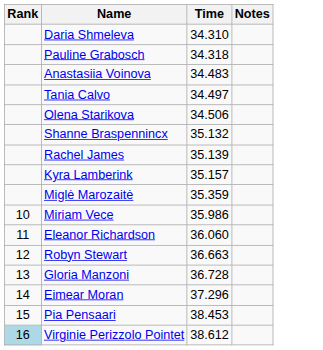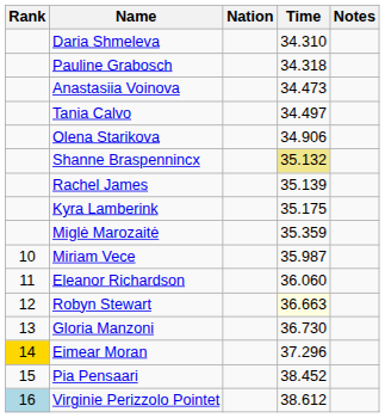 <table class="wikitable sortable" style="text-align:center">
 <tr>
 <th>Rank</th>
 <th>Name</th>
+<th>Nation</th>
 <th>Time</th>
 <th>Notes</th>
 </tr>
 <tr>
 <td></td>
 <td align=left><a href='#'>Daria Shmeleva</a></td>
+<td align=left></td>
 <td>34.310</td>
 <td></td>
 </tr>
 <tr>
 <td></td>
 <td align=left><a href='#'>Pauline Grabosch</a></td>
+<td align=left></td>
 <td>34.318</td>
 <td></td>
 </tr>
 <tr>
 <td></td>
 <td align=left><a href='#'>Anastasiia Voinova</a></td>
-<td>34.483</td>
+<td align=left></td>
+<td>34.473</td>
 <td></td>
 </tr>
 <tr>
 <td></td>
 <td align=left><a href='#'>Tania Calvo</a></td>
+<td align=left></td>
 <td>34.497</td>
 <td></td>
 </tr>
 <tr>
 <td></td>
 <td align=left><a href='#'>Olena Starikova</a></td>
-<td>34.506</td>
+<td align=left></td>
+<td>34.906</td>
 <td></td>
 </tr>
 <tr>
 <td></td>
 <td align=left><a href='#'>Shanne Braspennincx</a></td>
-<td>35.132</td>
+<td align=left></td>
+<td style="background: khaki;">35.132</td>
 <td></td>
 </tr>
 <tr>
 <td></td>
 <td align=left><a href='#'>Rachel James</a></td>
+<td align=left></td>
 <td>35.139</td>
 <td></td>
 </tr>
 <tr>
 <td></td>
 <td align=left><a href='#'>Kyra Lamberink</a></td>
-<td>35.157</td>
+<td align=left></td>
+<td>35.175</td>
 <td></td>
 </tr>
 <tr>
 <td></td>
 <td align=left><a href='#'>Miglė Marozaitė</a></td>
+<td align=left></td>
 <td>35.359</td>
 <td></td>
 </tr>
 <tr>
 <td>10</td>
 <td align=left><a href='#'>Miriam Vece</a></td>
-<td>35.986</td>
+<td align=left></td>
+<td>35.987</td>
 <td></td>
 </tr>
 <tr>
 <td>11</td>
 <td align=left><a href='#'>Eleanor Richardson</a></td>
+<td align=left></td>
 <td>36.060</td>
 <td></td>
 </tr>
 <tr>
 <td>12</td>
 <td align=left><a href='#'>Robyn Stewart</a></td>
-<td>36.663</td>
+<td align=left></td>
+<td style="background: lightyellow;">36.663</td>
 <td></td>
 </tr>
 <tr>
 <td>13</td>
 <td align=left><a href='#'>Gloria Manzoni</a></td>
-<td>36.728</td>
+<td align=left></td>
+<td>36.730</td>
 <td></td>
 </tr>
 <tr>
-<td>14</td>
+<td style="background: gold;">14</td>
 <td align=left><a href='#'>Eimear Moran</a></td>
+<td align=left></td>
 <td>37.296</td>
 <td></td>
 </tr>
 <tr>
 <td>15</td>
 <td align=left><a href='#'>Pia Pensaari</a></td>
-<td>38.453</td>
+<td align=left></td>
+<td>38.452</td>
 <td></td>
 </tr>
 <tr>
 <td style="background: lightblue;">16</td>
 <td align=left><a href='#'>Virginie Perizzolo Pointet</a></td>
+<td align=left></td>
 <td>38.612</td>
 <td></td>
 </tr>
 </table>
